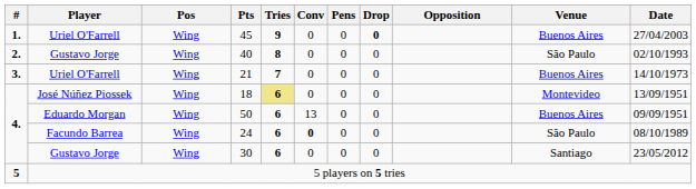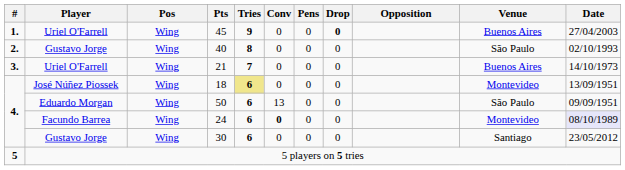 <table class="wikitable" style="font-size:95%; text-align:center;">
 <tr>
 <th style="width:25px;">#</th>
 <th style="width:162px;">Player</th>
 <th style="width:128px;">Pos</th>
 <th style="width:35px;">Pts</th>
 <th style="width:35px;">Tries</th>
 <th style="width:35px;">Conv</th>
 <th style="width:35px;">Pens</th>
 <th style="width:35px;">Drop</th>
 <th style="width:165px;">Opposition</th>
 <th style="width:165px;">Venue</th>
 <th style="width:65px;">Date</th>
 </tr>
 <tr>
 <td><strong>1.</strong></td>
 <td><a href='#'>Uriel O'Farrell</a></td>
 <td><a href='#'>Wing</a></td>
 <td>45</td>
 <td><strong>9</strong></td>
 <td>0</td>
 <td>0</td>
 <td><strong>0</strong></td>
 <td></td>
 <td> <a href='#'>Buenos Aires</a></td>
 <td>27/04/2003</td>
 </tr>
 <tr>
 <td><strong>2.</strong></td>
 <td><a href='#'>Gustavo Jorge</a></td>
 <td><a href='#'>Wing</a></td>
 <td>40</td>
 <td><strong>8</strong></td>
 <td>0</td>
 <td>0</td>
 <td>0</td>
 <td></td>
 <td> São Paulo</td>
 <td>02/10/1993</td>
 </tr>
 <tr>
 <td><strong>3.</strong></td>
 <td><a href='#'>Uriel O'Farrell</a></td>
 <td><a href='#'>Wing</a></td>
 <td>21</td>
 <td><strong>7</strong></td>
 <td>0</td>
 <td>0</td>
 <td>0</td>
 <td></td>
 <td> <a href='#'>Buenos Aires</a></td>
 <td>14/10/1973</td>
 </tr>
 <tr>
 <td rowspan=4><strong>4.</strong></td>
 <td><a href='#'>José Núñez Piossek</a></td>
 <td><a href='#'>Wing</a></td>
 <td>18</td>
 <td style="background: khaki;"><strong>6</strong></td>
 <td>0</td>
 <td>0</td>
 <td>0</td>
 <td></td>
 <td> <a href='#'>Montevideo</a></td>
 <td>13/09/1951</td>
 </tr>
 <tr>
 <td><a href='#'>Eduardo Morgan</a></td>
 <td><a href='#'>Wing</a></td>
 <td>50</td>
 <td><strong>6</strong></td>
 <td>13</td>
 <td>0</td>
 <td>0</td>
 <td></td>
-<td> <a href='#'>Buenos Aires</a></td>
+<td> São Paulo</td>
 <td>09/09/1951</td>
 </tr>
 <tr>
 <td><a href='#'>Facundo Barrea</a></td>
 <td><a href='#'>Wing</a></td>
 <td>24</td>
 <td><strong>6</strong></td>
 <td><strong>0</strong></td>
 <td>0</td>
 <td>0</td>
 <td></td>
-<td> São Paulo</td>
-<td>08/10/1989</td>
+<td> <a href='#'>Montevideo</a></td>
+<td style="background: lavender;">08/10/1989</td>
 </tr>
 <tr>
 <td><a href='#'>Gustavo Jorge</a></td>
 <td><a href='#'>Wing</a></td>
 <td>30</td>
 <td><strong>6</strong></td>
 <td>0</td>
 <td>0</td>
 <td>0</td>
 <td></td>
 <td> Santiago</td>
 <td>23/05/2012</td>
 </tr>
 <tr>
 <td><strong>5</strong></td>
 <td colspan=10>5 players on <strong>5</strong> tries</td>
 </tr>
 </table>
